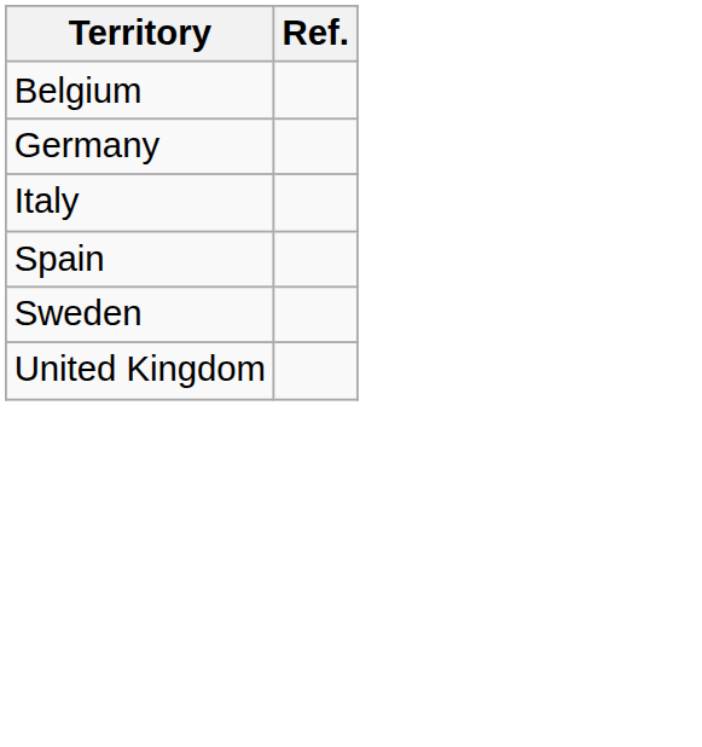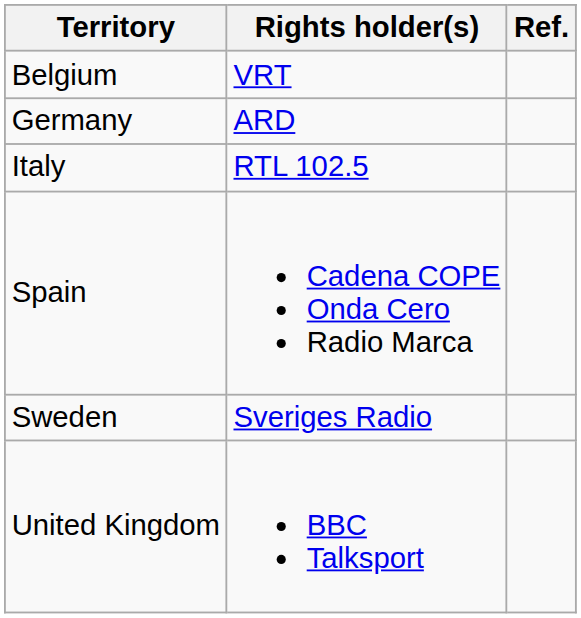 <table class="wikitable">
 <tr>
 <th>Territory</th>
+<th>Rights holder(s)</th>
 <th>Ref.</th>
 </tr>
 <tr>
 <td>Belgium</td>
+<td><a href='#'>VRT</a></td>
 <td></td>
 </tr>
 <tr>
 <td>Germany</td>
+<td><a href='#'>ARD</a></td>
 <td></td>
 </tr>
 <tr>
 <td>Italy</td>
+<td><a href='#'>RTL 102.5</a></td>
 <td></td>
 </tr>
 <tr>
 <td>Spain</td>
+<td><br><ul><li><a href='#'>Cadena COPE</a></li><li><a href='#'>Onda Cero</a></li><li>Radio Marca</li></ul></td>
 <td></td>
 </tr>
 <tr>
 <td>Sweden</td>
+<td><a href='#'>Sveriges Radio</a></td>
 <td></td>
 </tr>
 <tr>
 <td>United Kingdom</td>
+<td><br><ul><li><a href='#'>BBC</a></li><li><a href='#'>Talksport</a></li></ul></td>
 <td></td>
 </tr>
 </table>
